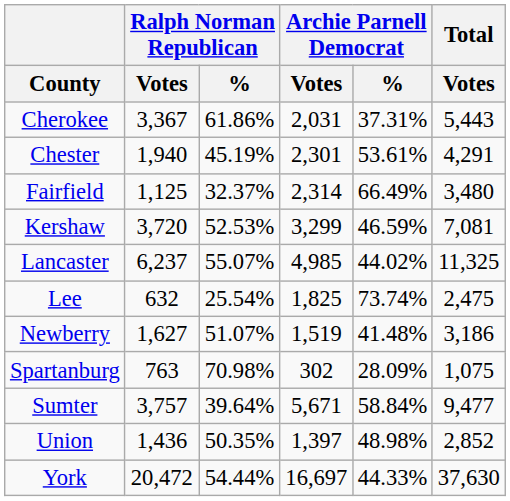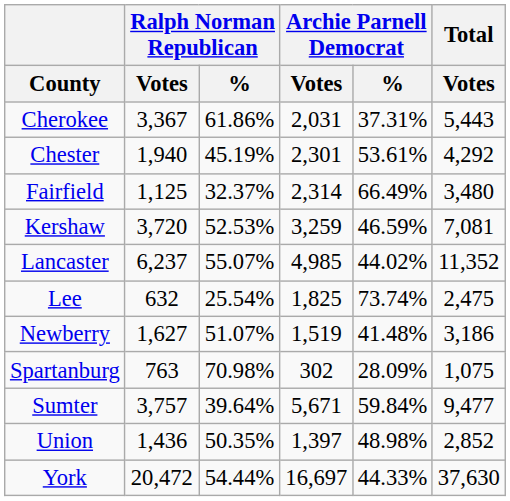 <table class="wikitable sortable" style="text-align:center">
 <tr>
 <th></th>
 <th colspan="2" style="text-align:center;"><a href='#'>Ralph Norman</a><br><a href='#'>Republican</a></th>
 <th colspan="2" style="text-align:center;"><a href='#'>Archie Parnell</a><br><a href='#'>Democrat</a></th>
 <th colspan="2" style="text-align:center;">Total</th>
 </tr>
 <tr>
 <th style="text-align:center;">County</th>
 <th style="text-align:center;" data-sort-type="number">Votes</th>
 <th style="text-align:center;" data-sort-type="number">%</th>
 <th style="text-align:center;" data-sort-type="number">Votes</th>
 <th style="text-align:center;" data-sort-type="number">%</th>
 <th style="text-align:center;" data-sort-type="number">Votes</th>
 </tr>
 <tr>
 <td style="text-align:center;"><a href='#'>Cherokee</a></td>
 <td>3,367</td>
 <td>61.86%</td>
 <td>2,031</td>
 <td>37.31%</td>
 <td>5,443</td>
 </tr>
 <tr>
 <td style="text-align:center;"><a href='#'>Chester</a></td>
 <td>1,940</td>
 <td>45.19%</td>
 <td>2,301</td>
 <td>53.61%</td>
-<td>4,291</td>
+<td>4,292</td>
 </tr>
 <tr>
 <td style="text-align:center;"><a href='#'>Fairfield</a></td>
 <td>1,125</td>
 <td>32.37%</td>
 <td>2,314</td>
 <td>66.49%</td>
 <td>3,480</td>
 </tr>
 <tr>
 <td style="text-align:center;"><a href='#'>Kershaw</a></td>
 <td>3,720</td>
 <td>52.53%</td>
-<td>3,299</td>
+<td>3,259</td>
 <td>46.59%</td>
 <td>7,081</td>
 </tr>
 <tr>
 <td style="text-align:center;"><a href='#'>Lancaster</a></td>
 <td>6,237</td>
 <td>55.07%</td>
 <td>4,985</td>
 <td>44.02%</td>
-<td>11,325</td>
+<td>11,352</td>
 </tr>
 <tr>
 <td style="text-align:center;"><a href='#'>Lee</a></td>
 <td>632</td>
 <td>25.54%</td>
 <td>1,825</td>
 <td>73.74%</td>
 <td>2,475</td>
 </tr>
 <tr>
 <td style="text-align:center;"><a href='#'>Newberry</a></td>
 <td>1,627</td>
 <td>51.07%</td>
 <td>1,519</td>
 <td>41.48%</td>
 <td>3,186</td>
 </tr>
 <tr>
 <td style="text-align:center;"><a href='#'>Spartanburg</a></td>
 <td>763</td>
 <td>70.98%</td>
 <td>302</td>
 <td>28.09%</td>
 <td>1,075</td>
 </tr>
 <tr>
 <td style="text-align:center;"><a href='#'>Sumter</a></td>
 <td>3,757</td>
 <td>39.64%</td>
 <td>5,671</td>
-<td>58.84%</td>
+<td>59.84%</td>
 <td>9,477</td>
 </tr>
 <tr>
 <td style="text-align:center;"><a href='#'>Union</a></td>
 <td>1,436</td>
 <td>50.35%</td>
 <td>1,397</td>
 <td>48.98%</td>
 <td>2,852</td>
 </tr>
 <tr>
 <td style="text-align:center;"><a href='#'>York</a></td>
 <td>20,472</td>
 <td>54.44%</td>
 <td>16,697</td>
 <td>44.33%</td>
 <td>37,630</td>
 </tr>
 </table>
